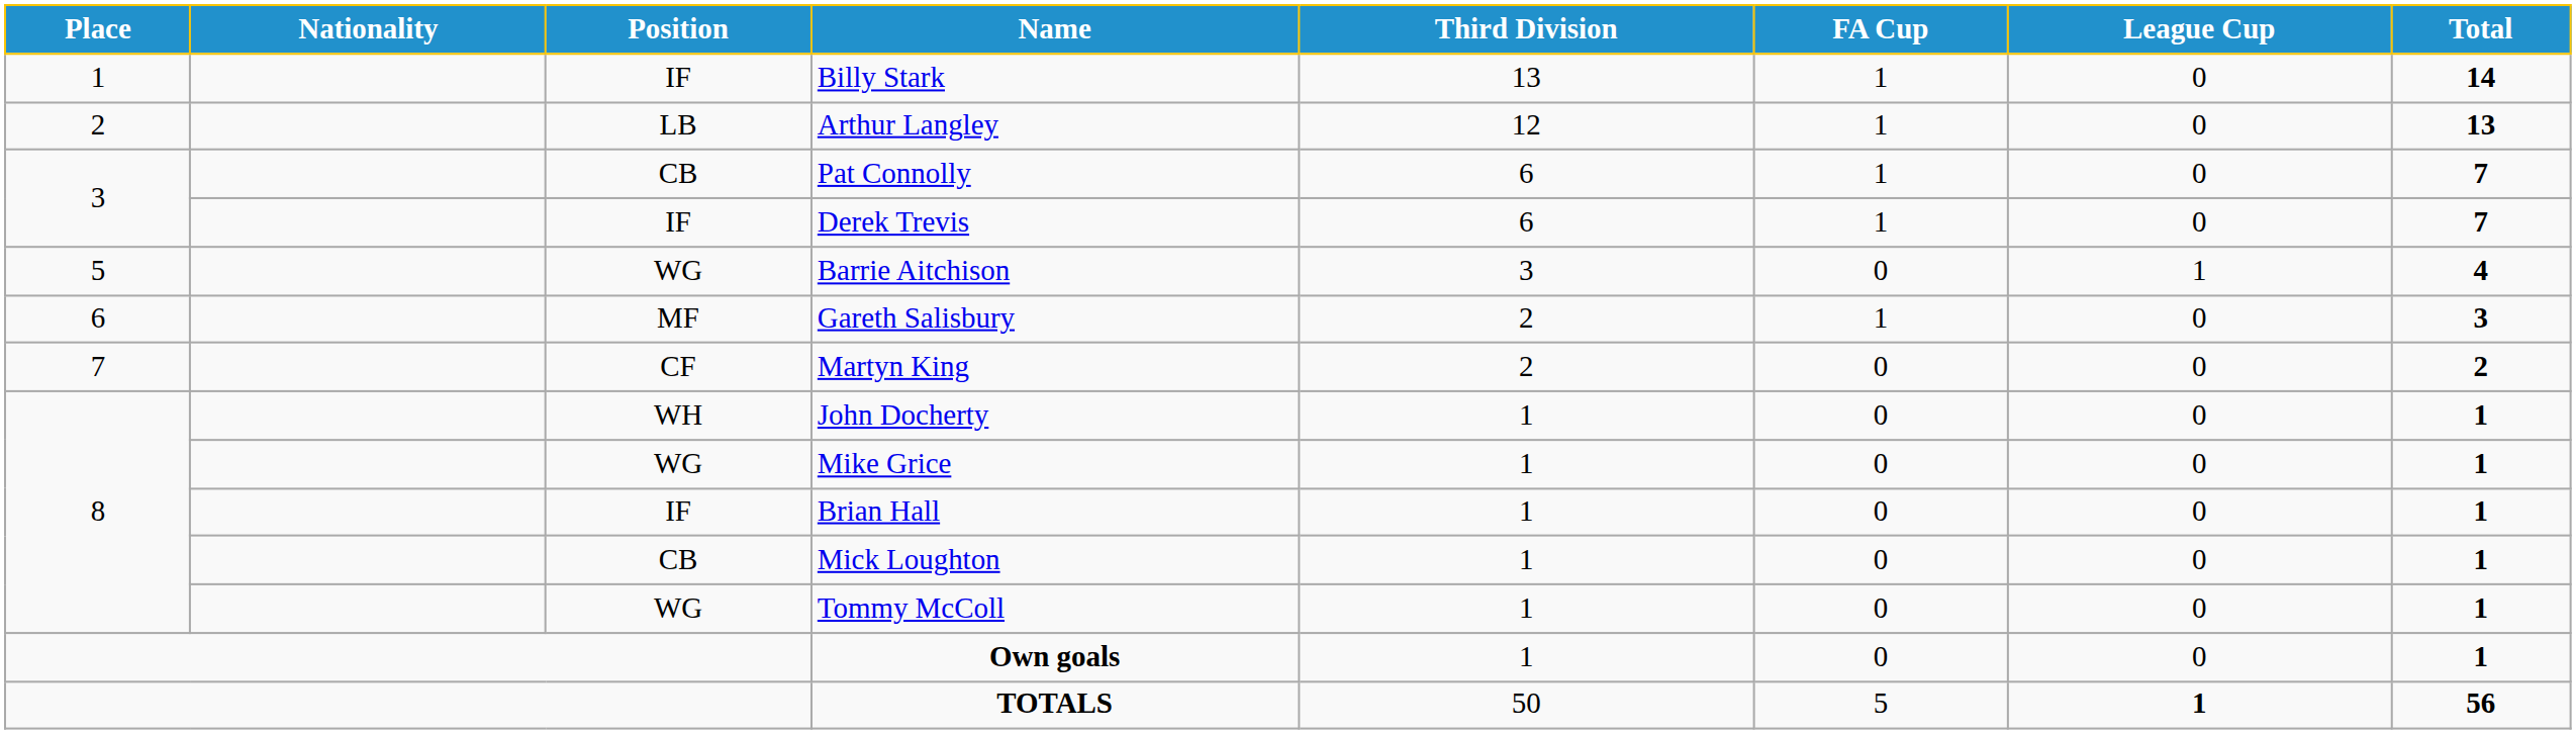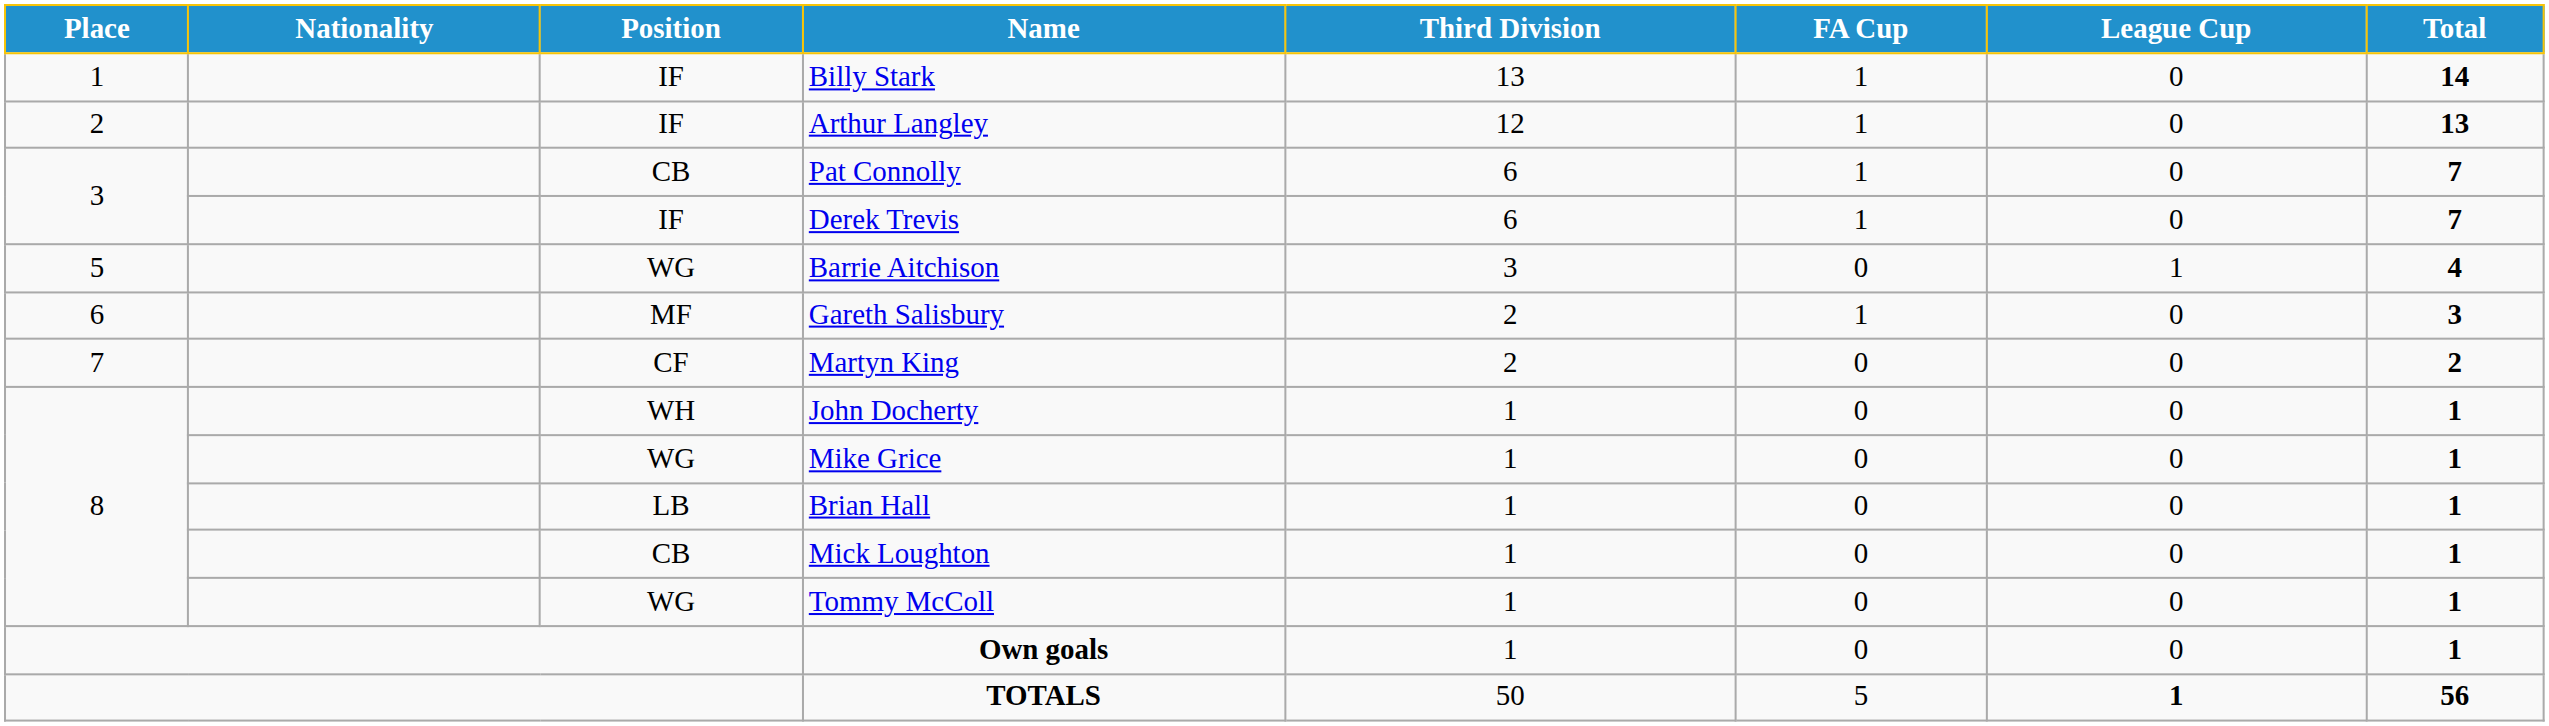 <table class="wikitable" style="text-align:center; font-size:90%; width:100%;">
 <tr>
 <th style="background:#2191CC; color:white; border:1px solid #F7C408; text-align:center;">Place</th>
 <th style="background:#2191CC; color:white; border:1px solid #F7C408; text-align:center;">Nationality</th>
 <th style="background:#2191CC; color:white; border:1px solid #F7C408; text-align:center;">Position</th>
 <th style="background:#2191CC; color:white; border:1px solid #F7C408; text-align:center;">Name</th>
 <th style="background:#2191CC; color:white; border:1px solid #F7C408; text-align:center;">Third Division</th>
 <th style="background:#2191CC; color:white; border:1px solid #F7C408; text-align:center;">FA Cup</th>
 <th style="background:#2191CC; color:white; border:1px solid #F7C408; text-align:center;">League Cup</th>
 <th style="background:#2191CC; color:white; border:1px solid #F7C408; text-align:center;">Total</th>
 </tr>
 <tr>
 <td>1</td>
 <td></td>
 <td>IF</td>
 <td align="left"><a href='#'>Billy Stark</a></td>
 <td>13</td>
 <td>1</td>
 <td>0</td>
 <td><strong>14</strong></td>
 </tr>
 <tr>
 <td>2</td>
 <td></td>
-<td>LB</td>
+<td>IF</td>
 <td align="left"><a href='#'>Arthur Langley</a></td>
 <td>12</td>
 <td>1</td>
 <td>0</td>
 <td><strong>13</strong></td>
 </tr>
 <tr>
 <td rowspan="2">3</td>
 <td></td>
 <td>CB</td>
 <td align="left"><a href='#'>Pat Connolly</a></td>
 <td>6</td>
 <td>1</td>
 <td>0</td>
 <td><strong>7</strong></td>
 </tr>
 <tr>
 <td></td>
 <td>IF</td>
 <td align="left"><a href='#'>Derek Trevis</a></td>
 <td>6</td>
 <td>1</td>
 <td>0</td>
 <td><strong>7</strong></td>
 </tr>
 <tr>
 <td>5</td>
 <td></td>
 <td>WG</td>
 <td align="left"><a href='#'>Barrie Aitchison</a></td>
 <td>3</td>
 <td>0</td>
 <td>1</td>
 <td><strong>4</strong></td>
 </tr>
 <tr>
 <td>6</td>
 <td></td>
 <td>MF</td>
 <td align="left"><a href='#'>Gareth Salisbury</a></td>
 <td>2</td>
 <td>1</td>
 <td>0</td>
 <td><strong>3</strong></td>
 </tr>
 <tr>
 <td>7</td>
 <td></td>
 <td>CF</td>
 <td align="left"><a href='#'>Martyn King</a></td>
 <td>2</td>
 <td>0</td>
 <td>0</td>
 <td><strong>2</strong></td>
 </tr>
 <tr>
 <td rowspan="5">8</td>
 <td></td>
 <td>WH</td>
 <td align="left"><a href='#'>John Docherty</a></td>
 <td>1</td>
 <td>0</td>
 <td>0</td>
 <td><strong>1</strong></td>
 </tr>
 <tr>
 <td></td>
 <td>WG</td>
 <td align="left"><a href='#'>Mike Grice</a></td>
 <td>1</td>
 <td>0</td>
 <td>0</td>
 <td><strong>1</strong></td>
 </tr>
 <tr>
 <td></td>
-<td>IF</td>
+<td>LB</td>
 <td align="left"><a href='#'>Brian Hall</a></td>
 <td>1</td>
 <td>0</td>
 <td>0</td>
 <td><strong>1</strong></td>
 </tr>
 <tr>
 <td></td>
 <td>CB</td>
 <td align="left"><a href='#'>Mick Loughton</a></td>
 <td>1</td>
 <td>0</td>
 <td>0</td>
 <td><strong>1</strong></td>
 </tr>
 <tr>
 <td></td>
 <td>WG</td>
 <td align="left"><a href='#'>Tommy McColl</a></td>
 <td>1</td>
 <td>0</td>
 <td>0</td>
 <td><strong>1</strong></td>
 </tr>
 <tr>
 <td colspan="3"></td>
 <td><strong>Own goals</strong></td>
 <td>1</td>
 <td>0</td>
 <td>0</td>
 <td><strong>1</strong></td>
 </tr>
 <tr>
 <td colspan="3"></td>
 <td><strong>TOTALS</strong></td>
 <td>50</td>
 <td>5</td>
 <td><strong>1</strong></td>
 <td><strong>56</strong></td>
 </tr>
 </table>
